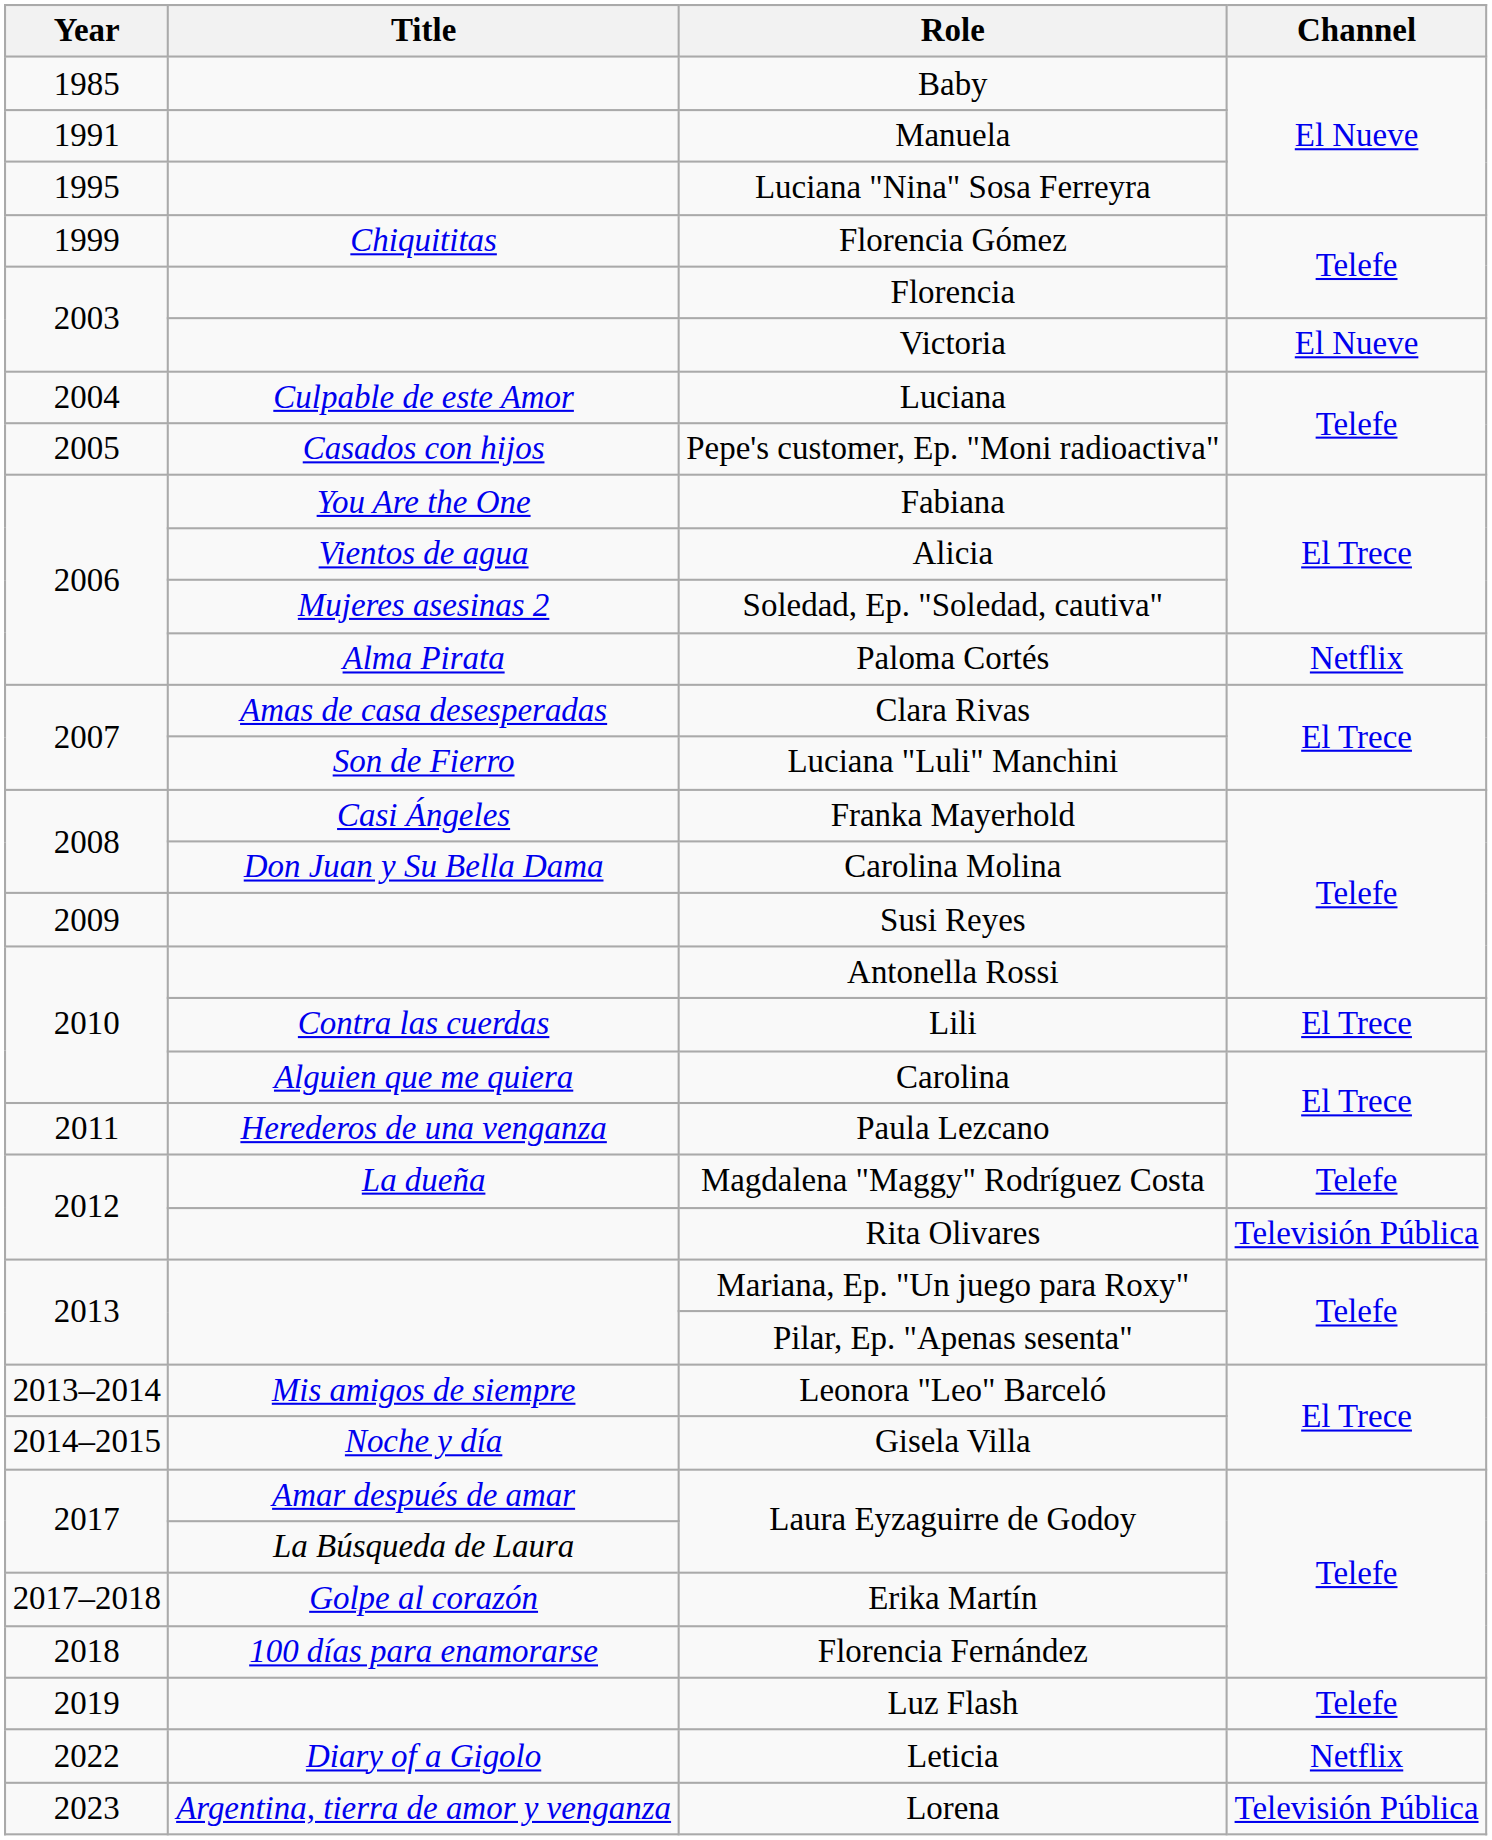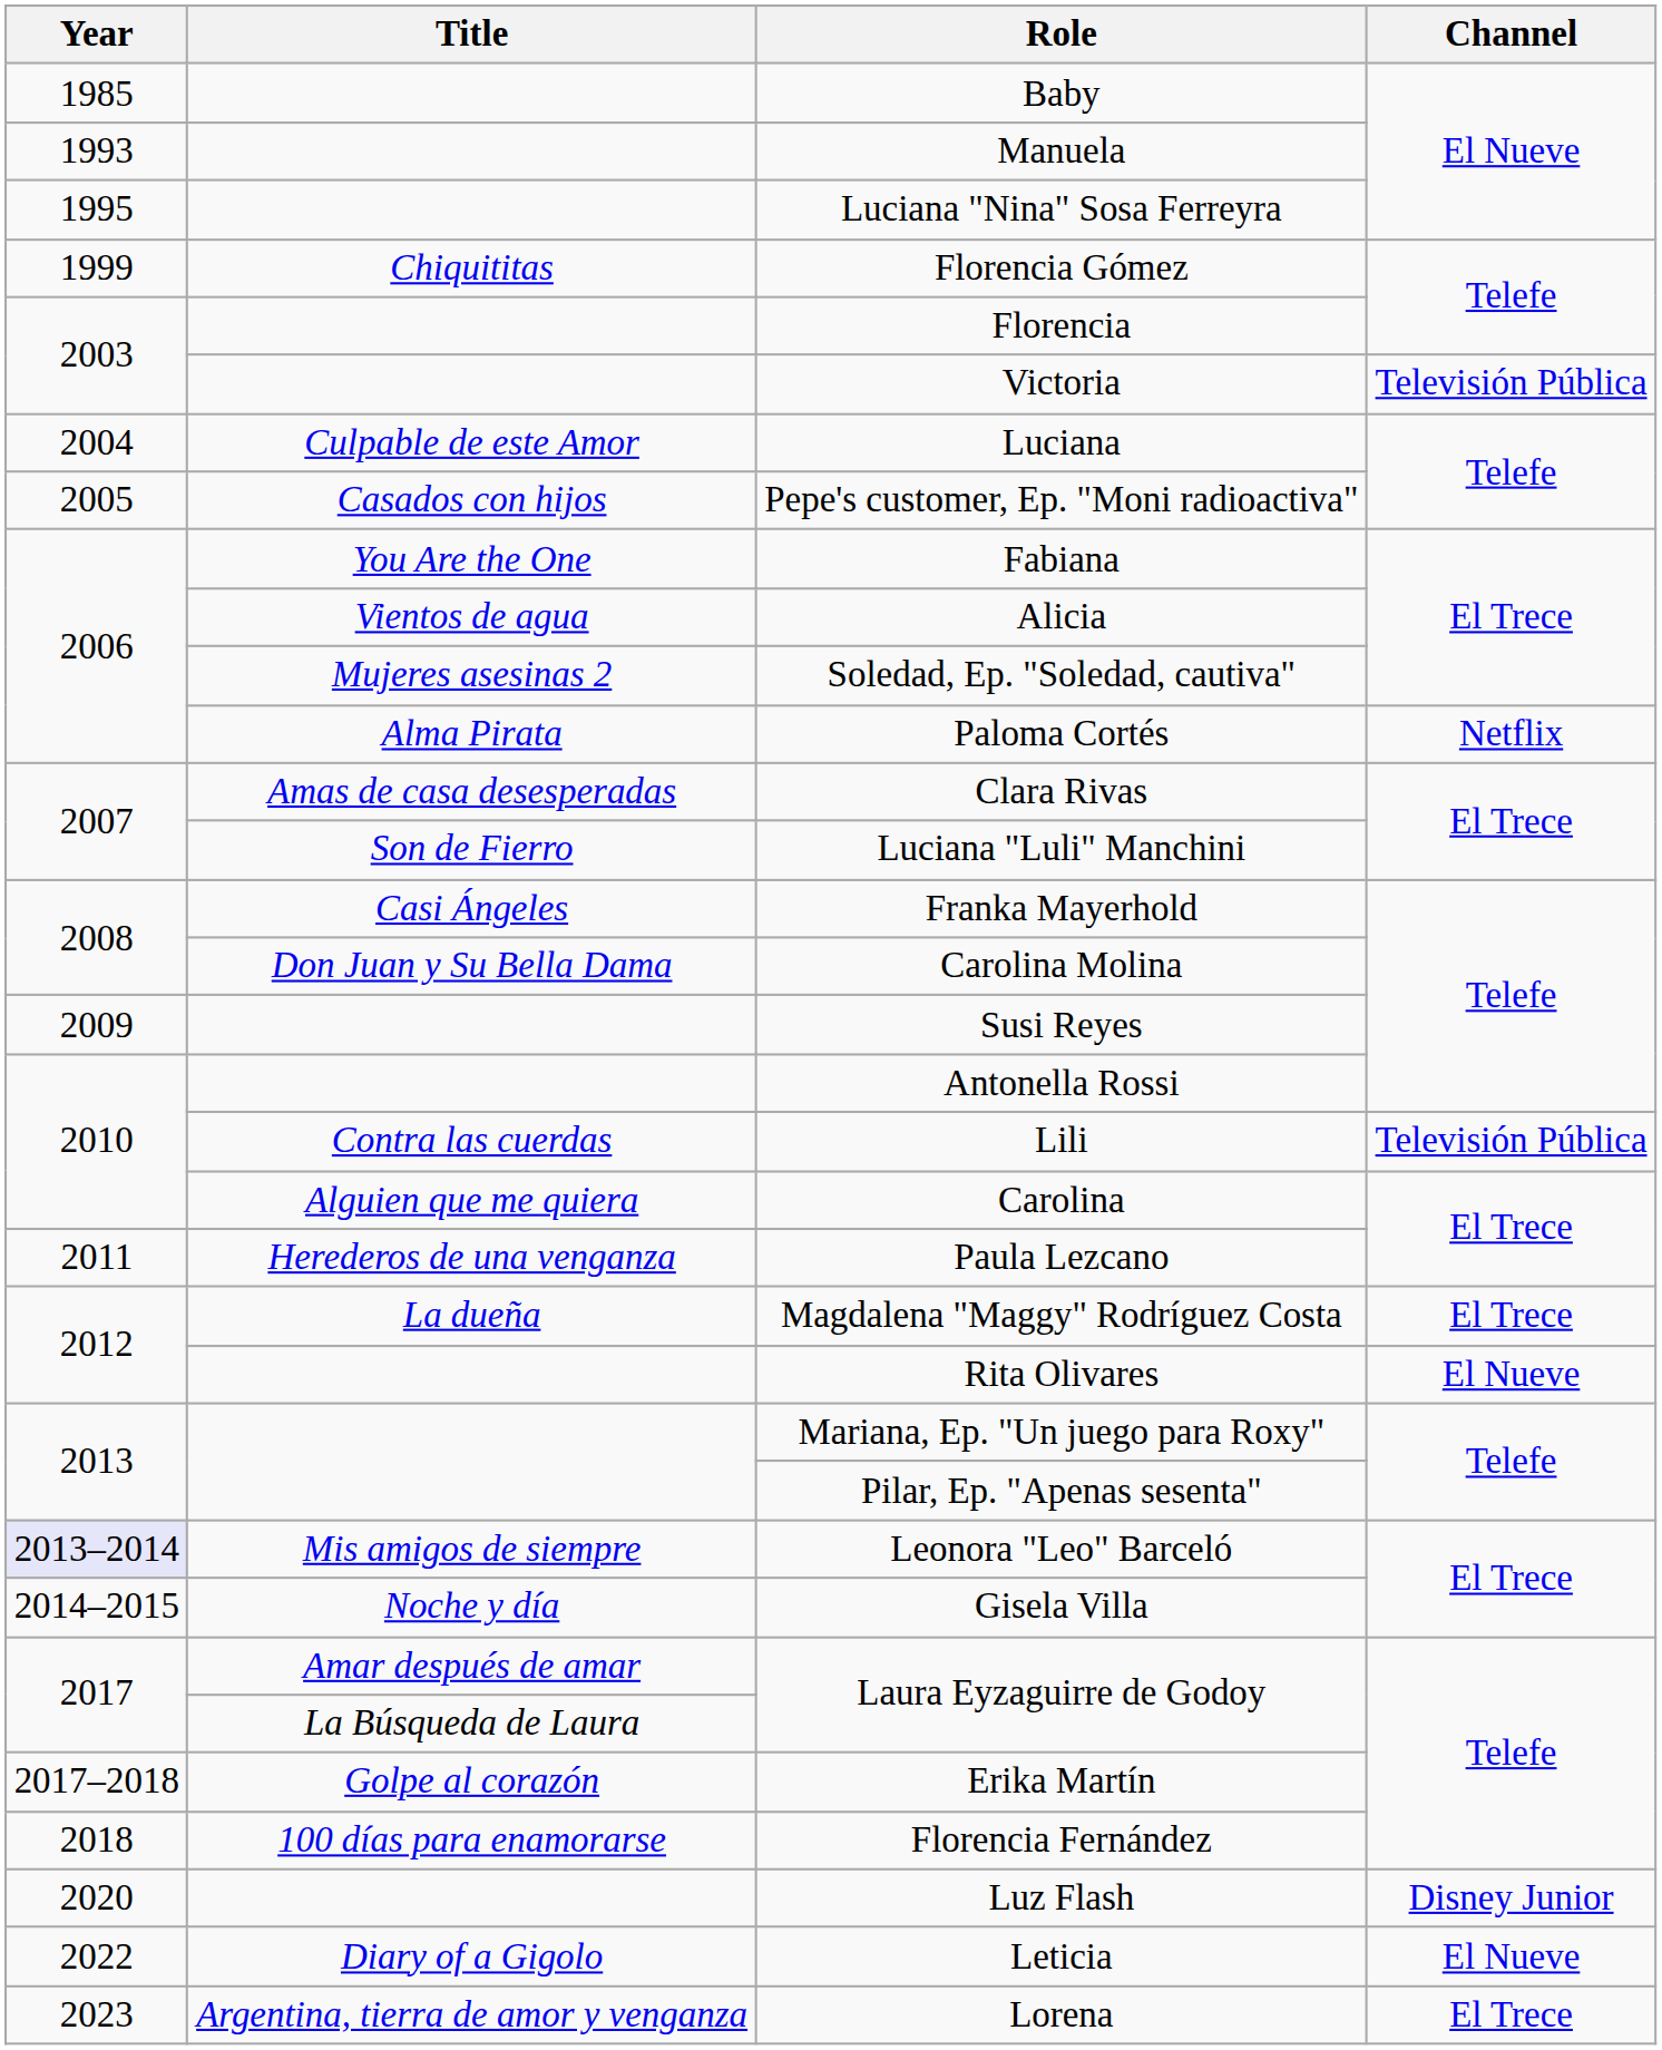 <table class="wikitable plainrowheaders" style="text-align:center;" border="1">
 <tr>
 <th>Year</th>
 <th>Title</th>
 <th>Role</th>
 <th>Channel</th>
 </tr>
 <tr>
 <td>1985</td>
 <td><em></em></td>
 <td>Baby</td>
 <td rowspan=3><a href='#'>El Nueve</a></td>
 </tr>
 <tr>
-<td>1991</td>
+<td>1993</td>
 <td><em></em></td>
 <td>Manuela</td>
 </tr>
 <tr>
 <td>1995</td>
 <td><em></em></td>
 <td>Luciana "Nina" Sosa Ferreyra</td>
 </tr>
 <tr>
 <td>1999</td>
 <td><em><a href='#'>Chiquititas</a></em></td>
 <td>Florencia Gómez</td>
 <td rowspan=2><a href='#'>Telefe</a></td>
 </tr>
 <tr>
 <td rowspan=2>2003</td>
 <td><em></em></td>
 <td>Florencia</td>
 </tr>
 <tr>
 <td><em></em></td>
 <td>Victoria</td>
-<td><a href='#'>El Nueve</a></td>
+<td><a href='#'>Televisión Pública</a></td>
 </tr>
 <tr>
 <td>2004</td>
 <td><em><a href='#'>Culpable de este Amor</a></em></td>
 <td>Luciana</td>
 <td rowspan=2><a href='#'>Telefe</a></td>
 </tr>
 <tr>
 <td>2005</td>
 <td><em><a href='#'>Casados con hijos</a></em></td>
 <td>Pepe's customer, Ep. "Moni radioactiva"</td>
 </tr>
 <tr>
 <td rowspan=4>2006</td>
 <td><em><a href='#'>You Are the One</a></em></td>
 <td>Fabiana</td>
 <td rowspan=3><a href='#'>El Trece</a></td>
 </tr>
 <tr>
 <td><em><a href='#'>Vientos de agua</a></em></td>
 <td>Alicia</td>
 </tr>
 <tr>
 <td><em><a href='#'>Mujeres asesinas 2</a></em></td>
 <td>Soledad, Ep. "Soledad, cautiva"</td>
 </tr>
 <tr>
 <td><em><a href='#'>Alma Pirata</a></em></td>
 <td>Paloma Cortés</td>
 <td><a href='#'>Netflix</a></td>
 </tr>
 <tr>
 <td rowspan=2>2007</td>
 <td><em><a href='#'>Amas de casa desesperadas</a></em></td>
 <td>Clara Rivas</td>
 <td rowspan=2><a href='#'>El Trece</a></td>
 </tr>
 <tr>
 <td><em><a href='#'>Son de Fierro</a></em></td>
 <td>Luciana "Luli" Manchini</td>
 </tr>
 <tr>
 <td rowspan=2>2008</td>
 <td><em><a href='#'>Casi Ángeles</a></em></td>
 <td>Franka Mayerhold</td>
 <td rowspan=4><a href='#'>Telefe</a></td>
 </tr>
 <tr>
 <td><em><a href='#'>Don Juan y Su Bella Dama</a></em></td>
 <td>Carolina Molina</td>
 </tr>
 <tr>
 <td>2009</td>
 <td><em></em></td>
 <td>Susi Reyes</td>
 </tr>
 <tr>
 <td rowspan=3>2010</td>
 <td><em></em></td>
 <td>Antonella Rossi</td>
 </tr>
 <tr>
 <td><em><a href='#'>Contra las cuerdas</a></em></td>
 <td>Lili</td>
-<td><a href='#'>El Trece</a></td>
+<td><a href='#'>Televisión Pública</a></td>
 </tr>
 <tr>
 <td><em><a href='#'>Alguien que me quiera</a></em></td>
 <td>Carolina</td>
 <td rowspan=2><a href='#'>El Trece</a></td>
 </tr>
 <tr>
 <td>2011</td>
 <td><em><a href='#'>Herederos de una venganza</a></em></td>
 <td>Paula Lezcano</td>
 </tr>
 <tr>
 <td rowspan=2>2012</td>
 <td><em><a href='#'>La dueña</a></em></td>
 <td>Magdalena "Maggy" Rodríguez Costa</td>
-<td><a href='#'>Telefe</a></td>
+<td><a href='#'>El Trece</a></td>
 </tr>
 <tr>
 <td><em></em></td>
 <td>Rita Olivares</td>
-<td><a href='#'>Televisión Pública</a></td>
+<td><a href='#'>El Nueve</a></td>
 </tr>
 <tr>
 <td rowspan=2>2013</td>
 <td rowspan=2><em></em></td>
 <td>Mariana, Ep. "Un juego para Roxy"</td>
 <td rowspan=2><a href='#'>Telefe</a></td>
 </tr>
 <tr>
 <td>Pilar, Ep. "Apenas sesenta"</td>
 </tr>
 <tr>
-<td>2013–2014</td>
+<td style="background: lavender;">2013–2014</td>
 <td><em><a href='#'>Mis amigos de siempre</a></em></td>
 <td>Leonora "Leo" Barceló</td>
 <td rowspan=2><a href='#'>El Trece</a></td>
 </tr>
 <tr>
 <td>2014–2015</td>
 <td><em><a href='#'>Noche y día</a></em></td>
 <td>Gisela Villa</td>
 </tr>
 <tr>
 <td rowspan=2>2017</td>
 <td><em><a href='#'>Amar después de amar</a></em></td>
 <td rowspan=2>Laura Eyzaguirre de Godoy</td>
 <td rowspan=4><a href='#'>Telefe</a></td>
 </tr>
 <tr>
 <td><em>La Búsqueda de Laura</em></td>
 </tr>
 <tr>
 <td>2017–2018</td>
 <td><em><a href='#'>Golpe al corazón</a></em></td>
 <td>Erika Martín</td>
 </tr>
 <tr>
 <td>2018</td>
 <td><em><a href='#'>100 días para enamorarse</a></em></td>
 <td>Florencia Fernández</td>
 </tr>
 <tr>
-<td>2019</td>
+<td>2020</td>
 <td><em></em></td>
 <td>Luz Flash</td>
-<td><a href='#'>Telefe</a></td>
+<td><a href='#'>Disney Junior</a></td>
 </tr>
 <tr>
 <td>2022</td>
 <td><em><a href='#'>Diary of a Gigolo</a></em></td>
 <td>Leticia</td>
-<td><a href='#'>Netflix</a></td>
+<td><a href='#'>El Nueve</a></td>
 </tr>
 <tr>
 <td>2023</td>
 <td><em><a href='#'>Argentina, tierra de amor y venganza</a></em></td>
 <td>Lorena</td>
-<td><a href='#'>Televisión Pública</a></td>
+<td><a href='#'>El Trece</a></td>
 </tr>
 </table>
